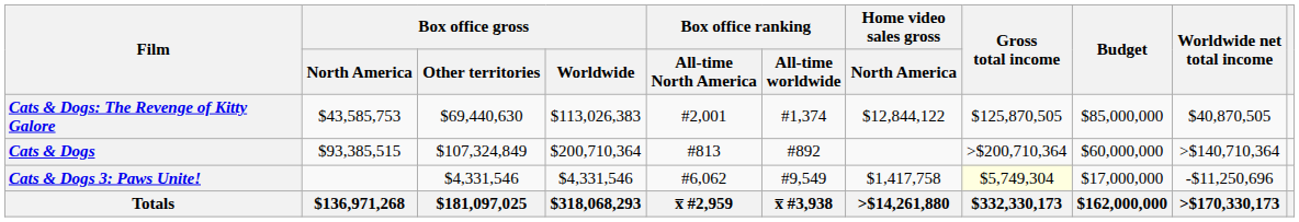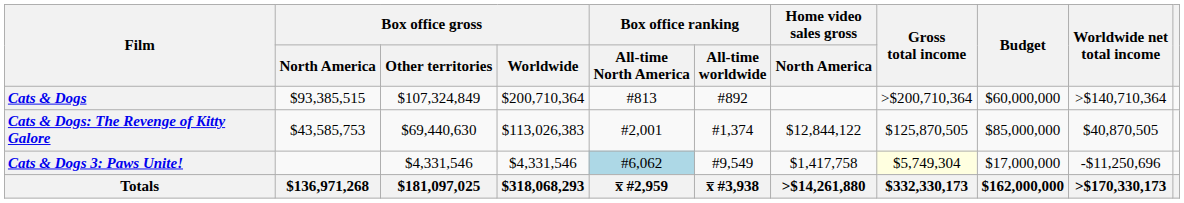 <table class="wikitable sortable" width=99% border="1" style="text-align: center;">
 <tr>
 <th rowspan="2" style="width:23%;">Film</th>
 <th colspan="3">Box office gross</th>
 <th colspan="2">Box office ranking</th>
 <th>Home video <br>sales gross</th>
 <th rowspan="2">Gross<br>total income</th>
 <th rowspan="2">Budget</th>
 <th rowspan="2">Worldwide net<br>total income</th>
 <th rowspan="2"></th>
 </tr>
 <tr>
 <th>North America</th>
 <th>Other territories</th>
 <th>Worldwide</th>
 <th>All-time <br>North America</th>
 <th>All-time <br>worldwide</th>
 <th>North America</th>
 </tr>
 <tr>
+<th style="text-align: left;"><em><a href='#'>Cats & Dogs</a></em></th>
+<td>$93,385,515</td>
+<td>$107,324,849</td>
+<td>$200,710,364</td>
+<td>#813</td>
+<td>#892</td>
+<td></td>
+<td>>$200,710,364</td>
+<td>$60,000,000</td>
+<td>>$140,710,364</td>
+<td></td>
+</tr>
+<tr>
 <th style="text-align: left;"><em><a href='#'>Cats & Dogs: The Revenge of Kitty Galore</a></em></th>
 <td>$43,585,753</td>
 <td>$69,440,630</td>
 <td>$113,026,383</td>
 <td>#2,001</td>
 <td>#1,374</td>
 <td>$12,844,122</td>
 <td>$125,870,505</td>
 <td>$85,000,000</td>
 <td>$40,870,505</td>
 <td></td>
 </tr>
 <tr>
-<th style="text-align: left;"><em><a href='#'>Cats & Dogs</a></em></th>
-<td>$93,385,515</td>
-<td>$107,324,849</td>
-<td>$200,710,364</td>
-<td>#813</td>
-<td>#892</td>
-<td></td>
-<td>>$200,710,364</td>
-<td>$60,000,000</td>
-<td>>$140,710,364</td>
-<td></td>
-</tr>
-<tr>
 <th style="text-align: left;"><em><a href='#'>Cats & Dogs 3: Paws Unite!</a></em></th>
 <td></td>
 <td>$4,331,546</td>
 <td>$4,331,546</td>
-<td>#6,062</td>
+<td style="background: lightblue;">#6,062</td>
 <td>#9,549</td>
 <td>$1,417,758</td>
 <td style="background: lightyellow;">$5,749,304</td>
 <td>$17,000,000</td>
 <td>-$11,250,696</td>
 <td></td>
 </tr>
 <tr>
 <th>Totals</th>
 <th>$136,971,268</th>
 <th>$181,097,025</th>
 <th>$318,068,293</th>
 <th>x̅ #2,959</th>
 <th>x̅ #3,938</th>
 <th>>$14,261,880</th>
 <th>$332,330,173</th>
 <th>$162,000,000</th>
 <th>>$170,330,173</th>
 <th></th>
 </tr>
 </table>
